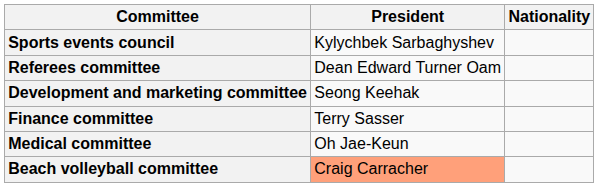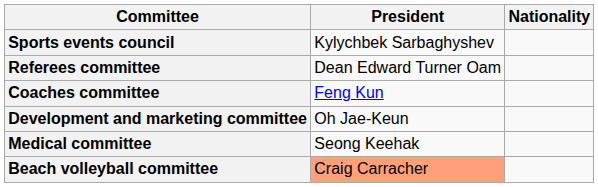 <table class="wikitable">
 <tr>
 <th>Committee</th>
 <th>President</th>
 <th>Nationality</th>
 </tr>
 <tr>
 <th style="text-align:left;">Sports events council</th>
 <td>Kylychbek Sarbaghyshev</td>
 <td></td>
 </tr>
 <tr>
 <th style="text-align:left;">Referees committee</th>
 <td>Dean Edward Turner Oam</td>
 <td></td>
 </tr>
 <tr>
-<th style="text-align:left;">Development and marketing committee</th>
-<td>Seong Keehak</td>
+<th style="text-align:left;">Coaches committee</th>
+<td><a href='#'>Feng Kun</a></td>
 <td></td>
 </tr>
 <tr>
-<th style="text-align:left;">Finance committee</th>
-<td>Terry Sasser</td>
+<th style="text-align:left;">Development and marketing committee</th>
+<td>Oh Jae-Keun</td>
 <td></td>
 </tr>
 <tr>
 <th style="text-align:left;">Medical committee</th>
-<td>Oh Jae-Keun</td>
+<td>Seong Keehak</td>
 <td></td>
 </tr>
 <tr>
 <th style="text-align:left;">Beach volleyball committee</th>
 <td style="background: lightsalmon;">Craig Carracher</td>
 <td></td>
 </tr>
 </table>
